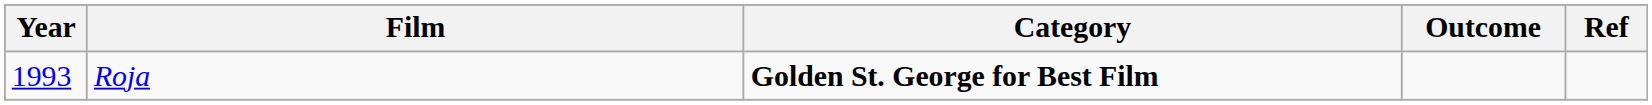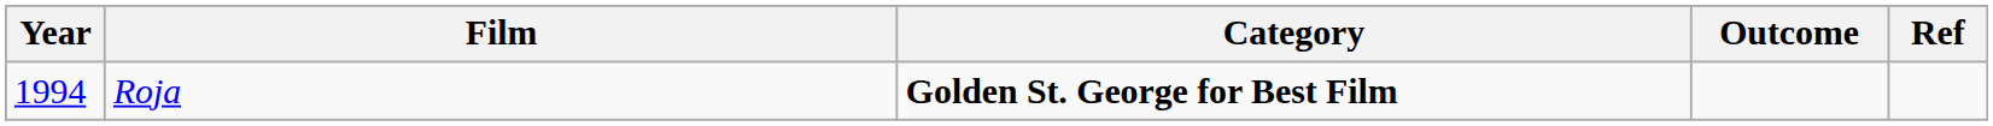 <table class="wikitable" style="width:100%;">
 <tr>
 <th width=5%>Year</th>
 <th style="width:40%;">Film</th>
 <th style="width:40%;">Category</th>
 <th style="width:10%;">Outcome</th>
 <th style="width:5%;">Ref</th>
 </tr>
 <tr>
-<td><a href='#'>1993</a></td>
+<td><a href='#'>1994</a></td>
 <td><em><a href='#'>Roja</a></em></td>
 <td><strong>Golden St. George for Best Film</strong></td>
 <td></td>
 <td></td>
 </tr>
 </table>
